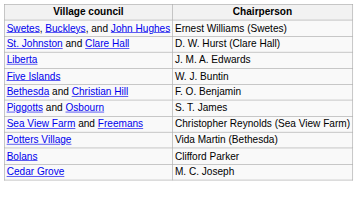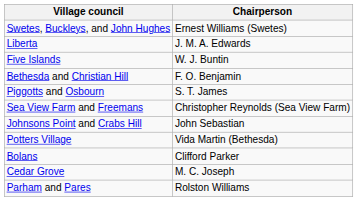 <table class="wikitable">
 <tr>
 <th>Village council</th>
 <th>Chairperson</th>
 </tr>
 <tr>
 <td><a href='#'>Swetes</a>, <a href='#'>Buckleys</a>, and <a href='#'>John Hughes</a></td>
 <td>Ernest Williams (Swetes)</td>
-</tr>
-<tr>
-<td><a href='#'>St. Johnston</a> and <a href='#'>Clare Hall</a></td>
-<td>D. W. Hurst (Clare Hall)</td>
 </tr>
 <tr>
 <td><a href='#'>Liberta</a></td>
 <td>J. M. A. Edwards</td>
 </tr>
 <tr>
 <td><a href='#'>Five Islands</a></td>
 <td>W. J. Buntin</td>
 </tr>
 <tr>
 <td><a href='#'>Bethesda</a> and <a href='#'>Christian Hill</a></td>
 <td>F. O. Benjamin</td>
 </tr>
 <tr>
 <td><a href='#'>Piggotts</a> and <a href='#'>Osbourn</a></td>
 <td>S. T. James</td>
 </tr>
 <tr>
 <td><a href='#'>Sea View Farm</a> and <a href='#'>Freemans</a></td>
 <td>Christopher Reynolds (Sea View Farm)</td>
 </tr>
 <tr>
+<td><a href='#'>Johnsons Point</a> and <a href='#'>Crabs Hill</a></td>
+<td>John Sebastian</td>
+</tr>
+<tr>
 <td><a href='#'>Potters Village</a></td>
 <td>Vida Martin (Bethesda)</td>
 </tr>
 <tr>
 <td><a href='#'>Bolans</a></td>
 <td>Clifford Parker</td>
 </tr>
 <tr>
 <td><a href='#'>Cedar Grove</a></td>
 <td>M. C. Joseph</td>
 </tr>
+<tr>
+<td><a href='#'>Parham</a> and <a href='#'>Pares</a></td>
+<td>Rolston Williams</td>
+</tr>
 </table>
